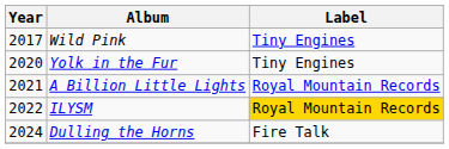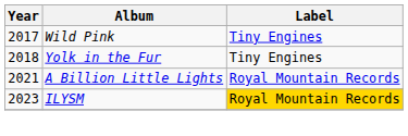 <table class="wikitable">
 <tr>
 <th>Year</th>
 <th>Album</th>
 <th>Label</th>
 </tr>
 <tr>
 <td>2017</td>
 <td><em>Wild Pink</em></td>
 <td><a href='#'>Tiny Engines</a></td>
 </tr>
 <tr>
-<td>2020</td>
+<td>2018</td>
 <td><em><a href='#'>Yolk in the Fur</a></em></td>
 <td>Tiny Engines</td>
 </tr>
 <tr>
 <td>2021</td>
 <td><em><a href='#'>A Billion Little Lights</a></em></td>
 <td><a href='#'>Royal Mountain Records</a></td>
 </tr>
 <tr>
-<td>2022</td>
+<td>2023</td>
 <td><em><a href='#'>ILYSM</a></em></td>
 <td style="background: gold;">Royal Mountain Records</td>
 </tr>
 <tr>
-<td>2024</td>
-<td><em><a href='#'>Dulling the Horns</a></em></td>
-<td>Fire Talk</td>
-</tr>
-<tr>
 </tr>
 </table>
